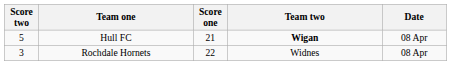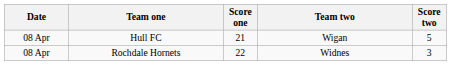 <table class="wikitable" style="text-align: center">
 <tr>
-<th width=50>Score two</th>
+<th width=100>Date</th>
 <th width=250>Team one</th>
 <th width=50>Score one</th>
 <th width=250>Team two</th>
-<th width=100>Date</th>
+<th width=50>Score two</th>
 </tr>
 <tr>
-<td>5</td>
+<td>08 Apr</td>
 <td>Hull FC</td>
 <td>21</td>
-<td><strong>Wigan</strong></td>
-<td>08 Apr</td>
+<td>Wigan</td>
+<td>5</td>
 </tr>
 <tr>
-<td>3</td>
+<td>08 Apr</td>
 <td>Rochdale Hornets</td>
 <td>22</td>
 <td>Widnes</td>
-<td>08 Apr</td>
+<td>3</td>
 </tr>
 </table>
